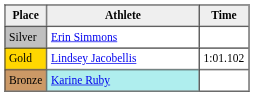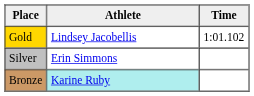 <table border=1 cellpadding=5 cellspacing=0>
 <tr>
 <th style="background:#efefef;" width="20">Place</th>
 <th style="background:#efefef;" width="200">Athlete</th>
 <th style="background:#efefef;" width="20">Time</th>
 </tr>
 <tr align=left>
+<td style="background:gold;">Gold</td>
+<td><a href='#'>Lindsey Jacobellis</a></td>
+<td>1:01.102</td>
+</tr>
+<tr align=left>
 <td style="background:silver;">Silver</td>
 <td><a href='#'>Erin Simmons</a></td>
 <td></td>
-</tr>
-<tr align=left>
-<td style="background:gold;">Gold</td>
-<td><a href='#'>Lindsey Jacobellis</a></td>
-<td>1:01.102</td>
 </tr>
 <tr align=left>
 <td style="background:#CC9966;">Bronze</td>
 <td style="background: paleturquoise;"><a href='#'>Karine Ruby</a></td>
 <td></td>
 </tr>
 </table>
